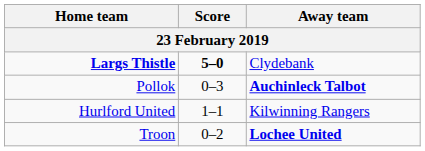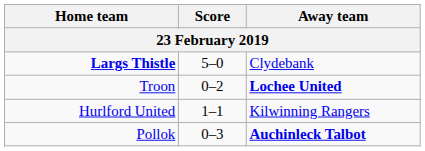 <table class="wikitable" style="border-collapse: collapse;">
 <tr>
 <th align="right" width="180">Home team</th>
 <th align="center" width="65">Score</th>
 <th align="left" width="180">Away team</th>
 </tr>
 <tr>
 <th colspan="3" align="center">23 February 2019</th>
 </tr>
 <tr>
 <td style="text-align:right;"><strong><a href='#'>Largs Thistle</a></strong></td>
-<td style="text-align:center;"><strong>5–0</strong></td>
+<td style="text-align:center;">5–0</td>
 <td style="text-align:left;"><a href='#'>Clydebank</a></td>
 </tr>
 <tr>
-<td style="text-align:right;"><a href='#'>Pollok</a></td>
-<td style="text-align:center;">0–3</td>
-<td style="text-align:left;"><strong><a href='#'>Auchinleck Talbot</a></strong></td>
+<td style="text-align:right;"><a href='#'>Troon</a></td>
+<td style="text-align:center;">0–2</td>
+<td style="text-align:left;"><strong><a href='#'>Lochee United</a></strong></td>
 </tr>
 <tr>
 <td style="text-align:right;"><a href='#'>Hurlford United</a></td>
 <td style="text-align:center;">1–1</td>
 <td style="text-align:left;"><a href='#'>Kilwinning Rangers</a></td>
 </tr>
 <tr>
-<td style="text-align:right;"><a href='#'>Troon</a></td>
-<td style="text-align:center;">0–2</td>
-<td style="text-align:left;"><strong><a href='#'>Lochee United</a></strong></td>
+<td style="text-align:right;"><a href='#'>Pollok</a></td>
+<td style="text-align:center;">0–3</td>
+<td style="text-align:left;"><strong><a href='#'>Auchinleck Talbot</a></strong></td>
 </tr>
 </table>
